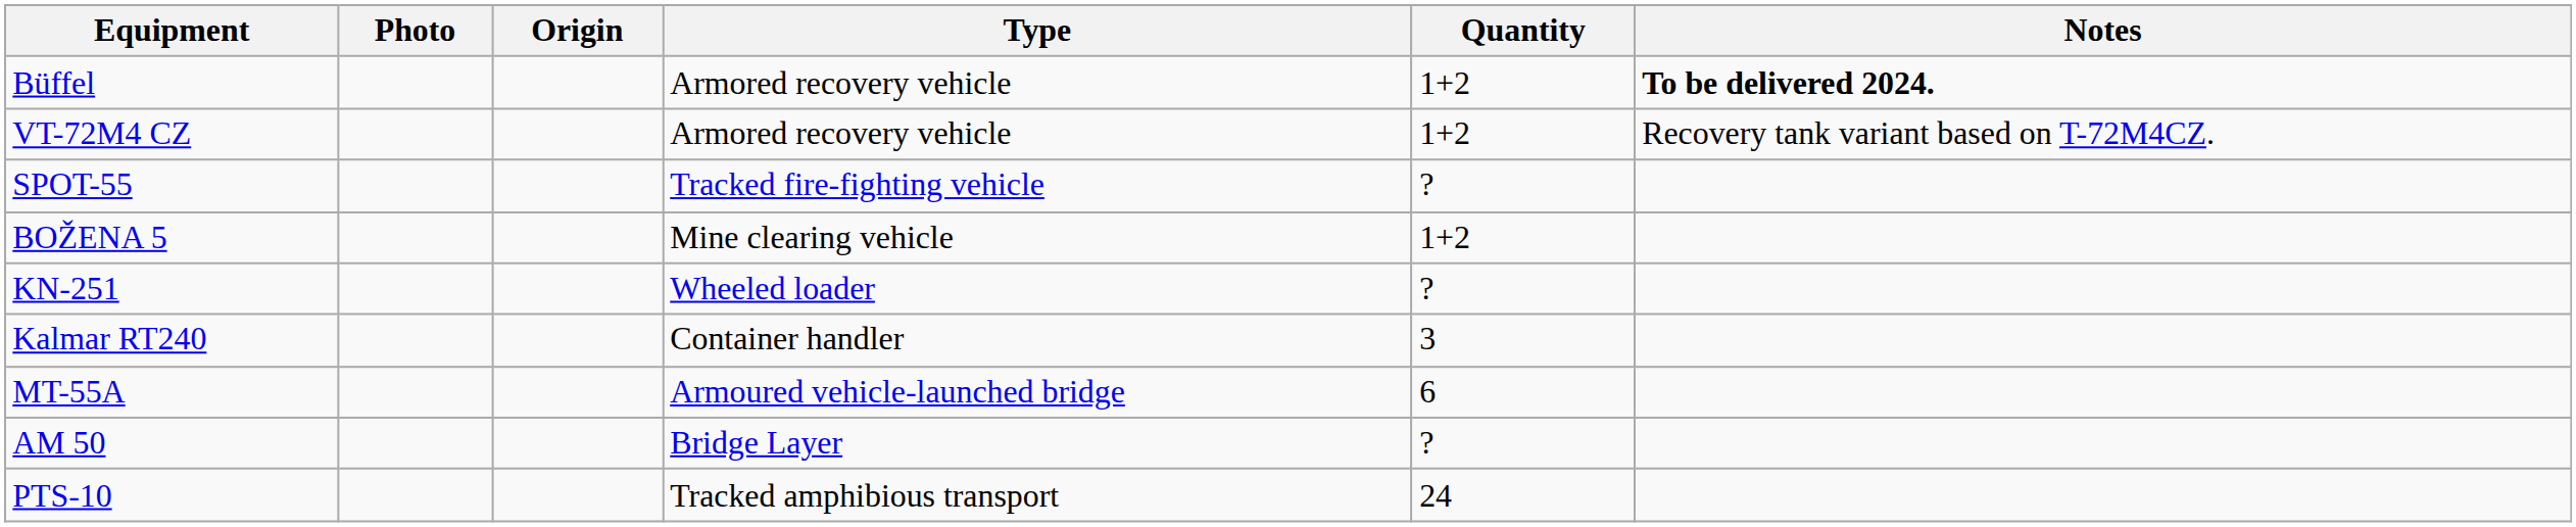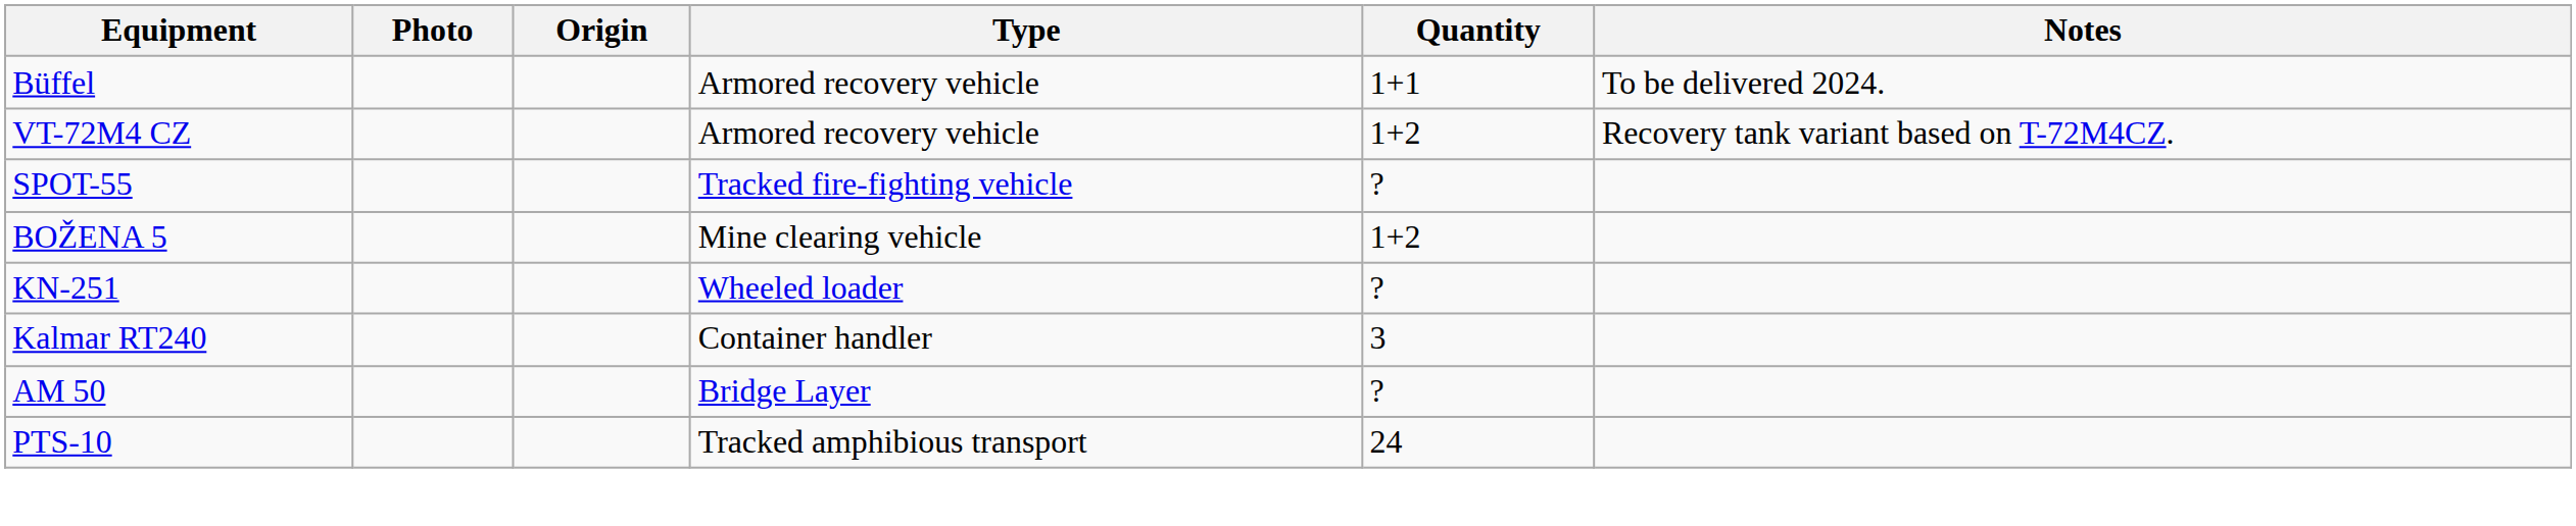 <table class="wikitable" width="100%">
 <tr>
 <th>Equipment</th>
 <th>Photo</th>
 <th>Origin</th>
 <th>Type</th>
 <th>Quantity</th>
 <th>Notes</th>
 </tr>
 <tr>
 <td><a href='#'>Büffel</a></td>
 <td></td>
 <td></td>
 <td>Armored recovery vehicle</td>
-<td>1+2</td>
-<td><strong>To be delivered 2024.</strong></td>
+<td>1+1</td>
+<td>To be delivered 2024.</td>
 </tr>
 <tr>
 <td><a href='#'>VT-72M4 CZ</a></td>
 <td></td>
 <td></td>
 <td>Armored recovery vehicle</td>
 <td>1+2</td>
 <td>Recovery tank variant based on <a href='#'>T-72M4CZ</a>.</td>
 </tr>
 <tr>
 <td><a href='#'>SPOT-55</a></td>
 <td></td>
 <td></td>
 <td><a href='#'>Tracked fire-fighting vehicle</a></td>
 <td>?</td>
 <td></td>
 </tr>
 <tr>
 <td><a href='#'>BOŽENA 5</a></td>
 <td></td>
 <td></td>
 <td>Mine clearing vehicle</td>
 <td>1+2</td>
 <td></td>
 </tr>
 <tr>
 <td><a href='#'>KN-251</a></td>
 <td></td>
 <td></td>
 <td><a href='#'>Wheeled loader</a></td>
 <td>?</td>
 <td></td>
 </tr>
 <tr>
 <td><a href='#'>Kalmar RT240</a></td>
 <td></td>
 <td></td>
 <td>Container handler</td>
 <td>3</td>
 <td></td>
 </tr>
 <tr>
-<td><a href='#'>MT-55A</a></td>
-<td></td>
-<td></td>
-<td><a href='#'>Armoured vehicle-launched bridge</a></td>
-<td>6</td>
-<td></td>
-</tr>
-<tr>
 <td><a href='#'>AM 50</a></td>
 <td></td>
 <td></td>
 <td><a href='#'>Bridge Layer</a></td>
 <td>?</td>
 <td></td>
 </tr>
 <tr>
 <td><a href='#'>PTS-10</a></td>
 <td></td>
 <td></td>
 <td>Tracked amphibious transport</td>
 <td>24</td>
 <td></td>
 </tr>
 </table>
